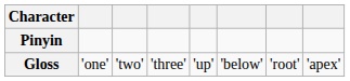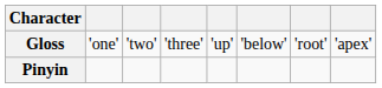 <table class="wikitable" style="text-align:center;vertical-align:middle">
 <tr>
 <th scope="row">Character</th>
 <th scope="col"></th>
 <th scope="col"></th>
 <th scope="col"></th>
 <th scope="col"></th>
 <th scope="col"></th>
 <th scope="col"></th>
 <th scope="col"></th>
 </tr>
 <tr>
+<th scope="row">Gloss</th>
+<td>'one'</td>
+<td>'two'</td>
+<td>'three'</td>
+<td>'up'</td>
+<td>'below'</td>
+<td>'root'</td>
+<td>'apex'</td>
+</tr>
+<tr>
 <th scope="row">Pinyin</th>
 <td></td>
 <td></td>
 <td></td>
 <td></td>
 <td></td>
 <td></td>
 <td></td>
 </tr>
-<tr>
-<th scope="row">Gloss</th>
-<td>'one'</td>
-<td>'two'</td>
-<td>'three'</td>
-<td>'up'</td>
-<td>'below'</td>
-<td>'root'</td>
-<td>'apex'</td>
-</tr>
 </table>
